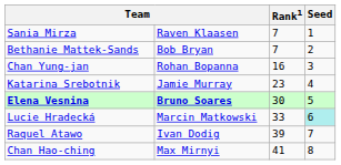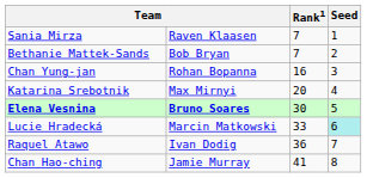 <table class="wikitable">
 <tr>
 <th width="325" colspan=2>Team</th>
 <th>Rank<sup>1</sup></th>
 <th>Seed</th>
 </tr>
 <tr>
 <td> <a href='#'>Sania Mirza</a></td>
 <td> <a href='#'>Raven Klaasen</a></td>
 <td>7</td>
 <td>1</td>
 </tr>
 <tr>
 <td> <a href='#'>Bethanie Mattek-Sands</a></td>
 <td> <a href='#'>Bob Bryan</a></td>
 <td>7</td>
 <td>2</td>
 </tr>
 <tr>
 <td> <a href='#'>Chan Yung-jan</a></td>
 <td> <a href='#'>Rohan Bopanna</a></td>
 <td>16</td>
 <td>3</td>
 </tr>
 <tr>
 <td> <a href='#'>Katarina Srebotnik</a></td>
-<td> <a href='#'>Jamie Murray</a></td>
-<td>23</td>
+<td> <a href='#'>Max Mirnyi</a></td>
+<td>20</td>
 <td>4</td>
 </tr>
 <tr style="background:#cfc;">
 <td><strong> <a href='#'>Elena Vesnina</a> </strong></td>
 <td><strong> <a href='#'>Bruno Soares</a></strong></td>
 <td>30</td>
 <td>5</td>
 </tr>
 <tr>
 <td> <a href='#'>Lucie Hradecká</a></td>
 <td> <a href='#'>Marcin Matkowski</a></td>
 <td>33</td>
 <td style="background: paleturquoise;">6</td>
 </tr>
 <tr>
 <td> <a href='#'>Raquel Atawo</a></td>
 <td> <a href='#'>Ivan Dodig</a></td>
-<td>39</td>
+<td>36</td>
 <td>7</td>
 </tr>
 <tr>
 <td> <a href='#'>Chan Hao-ching</a></td>
-<td> <a href='#'>Max Mirnyi</a></td>
+<td> <a href='#'>Jamie Murray</a></td>
 <td>41</td>
 <td>8</td>
 </tr>
 </table>
